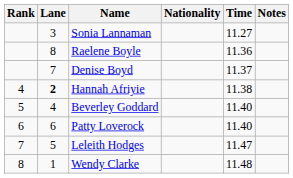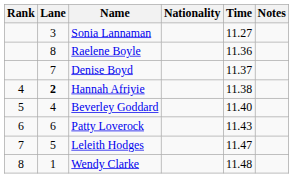 <table class="wikitable sortable" style=" text-align:center">
 <tr>
 <th>Rank</th>
 <th>Lane</th>
 <th>Name</th>
 <th>Nationality</th>
 <th>Time</th>
 <th>Notes</th>
 </tr>
 <tr>
 <td></td>
 <td>3</td>
 <td align=left><a href='#'>Sonia Lannaman</a></td>
 <td align=left></td>
 <td>11.27</td>
 <td></td>
 </tr>
 <tr>
 <td></td>
 <td>8</td>
 <td align=left><a href='#'>Raelene Boyle</a></td>
 <td align=left></td>
 <td>11.36</td>
 <td></td>
 </tr>
 <tr>
 <td></td>
 <td>7</td>
 <td align=left><a href='#'>Denise Boyd</a></td>
 <td align=left></td>
 <td>11.37</td>
 <td></td>
 </tr>
 <tr>
 <td>4</td>
 <td><strong>2</strong></td>
 <td align=left><a href='#'>Hannah Afriyie</a></td>
 <td align=left></td>
 <td>11.38</td>
 <td></td>
 </tr>
 <tr>
 <td>5</td>
 <td>4</td>
 <td align=left><a href='#'>Beverley Goddard</a></td>
 <td align=left></td>
 <td>11.40</td>
 <td></td>
 </tr>
 <tr>
 <td>6</td>
 <td>6</td>
 <td align=left><a href='#'>Patty Loverock</a></td>
 <td align=left></td>
-<td>11.40</td>
+<td>11.43</td>
 <td></td>
 </tr>
 <tr>
 <td>7</td>
 <td>5</td>
 <td align=left><a href='#'>Leleith Hodges</a></td>
 <td align=left></td>
 <td>11.47</td>
 <td></td>
 </tr>
 <tr>
 <td>8</td>
 <td>1</td>
 <td align=left><a href='#'>Wendy Clarke</a></td>
 <td align=left></td>
 <td>11.48</td>
 <td></td>
 </tr>
 </table>
